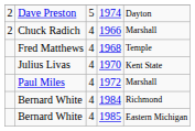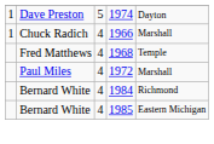 <table class="wikitable">
 <tr>
 </tr>
 <tr>
-<td>2</td>
+<td>1</td>
 <td><a href='#'>Dave Preston</a></td>
 <td>5</td>
 <td><a href='#'>1974</a></td>
 <td style="font-size:80%;">Dayton</td>
 </tr>
 <tr>
-<td>2</td>
+<td>1</td>
 <td>Chuck Radich</td>
 <td>4</td>
 <td><a href='#'>1966</a></td>
 <td style="font-size:80%;">Marshall</td>
 </tr>
 <tr>
 <td></td>
 <td>Fred Matthews</td>
 <td>4</td>
 <td><a href='#'>1968</a></td>
 <td style="font-size:80%;">Temple</td>
-</tr>
-<tr>
-<td></td>
-<td>Julius Livas</td>
-<td>4</td>
-<td><a href='#'>1970</a></td>
-<td style="font-size:80%;">Kent State</td>
 </tr>
 <tr>
 <td></td>
 <td><a href='#'>Paul Miles</a></td>
 <td>4</td>
 <td><a href='#'>1972</a></td>
 <td style="font-size:80%;">Marshall</td>
 </tr>
 <tr>
 <td></td>
 <td>Bernard White</td>
 <td>4</td>
 <td><a href='#'>1984</a></td>
 <td style="font-size:80%;">Richmond</td>
 </tr>
 <tr>
 <td></td>
 <td>Bernard White</td>
 <td>4</td>
 <td><a href='#'>1985</a></td>
 <td style="font-size:80%;">Eastern Michigan</td>
 </tr>
 </table>
